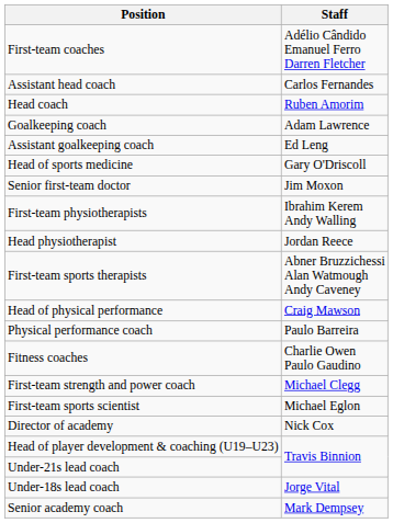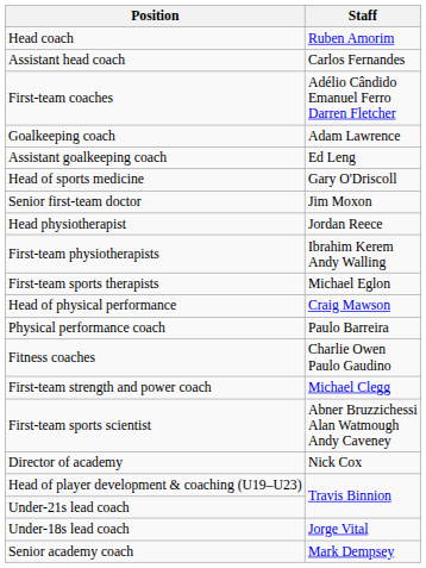 <table class="wikitable">
 <tr>
 <th scope="col">Position</th>
 <th scope="col">Staff</th>
 </tr>
 <tr>
-<td>First-team coaches</td>
-<td> Adélio Cândido<br> Emanuel Ferro<br> <a href='#'>Darren Fletcher</a></td>
+<td>Head coach</td>
+<td> <a href='#'>Ruben Amorim</a></td>
 </tr>
 <tr>
 <td>Assistant head coach</td>
 <td> Carlos Fernandes</td>
 </tr>
 <tr>
-<td>Head coach</td>
-<td> <a href='#'>Ruben Amorim</a></td>
+<td>First-team coaches</td>
+<td> Adélio Cândido<br> Emanuel Ferro<br> <a href='#'>Darren Fletcher</a></td>
 </tr>
 <tr>
 <td>Goalkeeping coach</td>
 <td> Adam Lawrence</td>
 </tr>
 <tr>
 <td>Assistant goalkeeping coach</td>
 <td> Ed Leng</td>
 </tr>
 <tr>
 <td>Head of sports medicine</td>
 <td> Gary O'Driscoll</td>
 </tr>
 <tr>
 <td>Senior first-team doctor</td>
 <td> Jim Moxon</td>
 </tr>
 <tr>
+<td>Head physiotherapist</td>
+<td> Jordan Reece</td>
+</tr>
+<tr>
 <td>First-team physiotherapists</td>
 <td> Ibrahim Kerem<br> Andy Walling</td>
 </tr>
 <tr>
-<td>Head physiotherapist</td>
-<td> Jordan Reece</td>
-</tr>
-<tr>
 <td>First-team sports therapists</td>
-<td> Abner Bruzzichessi<br> Alan Watmough<br> Andy Caveney</td>
+<td> Michael Eglon</td>
 </tr>
 <tr>
 <td>Head of physical performance</td>
 <td> <a href='#'>Craig Mawson</a></td>
 </tr>
 <tr>
 <td>Physical performance coach</td>
 <td> Paulo Barreira</td>
 </tr>
 <tr>
 <td>Fitness coaches</td>
 <td> Charlie Owen<br> Paulo Gaudino</td>
 </tr>
 <tr>
 <td>First-team strength and power coach</td>
 <td> <a href='#'>Michael Clegg</a></td>
 </tr>
 <tr>
 <td>First-team sports scientist</td>
-<td> Michael Eglon</td>
+<td> Abner Bruzzichessi<br> Alan Watmough<br> Andy Caveney</td>
 </tr>
 <tr>
 <td>Director of academy</td>
 <td> Nick Cox</td>
 </tr>
 <tr>
 <td>Head of player development & coaching (U19–U23)</td>
 <td rowspan="2"> <a href='#'>Travis Binnion</a></td>
 </tr>
 <tr>
 <td>Under-21s lead coach</td>
 </tr>
 <tr>
 <td>Under-18s lead coach</td>
 <td> <a href='#'>Jorge Vital</a></td>
 </tr>
 <tr>
 <td>Senior academy coach</td>
 <td> <a href='#'>Mark Dempsey</a></td>
 </tr>
 </table>
